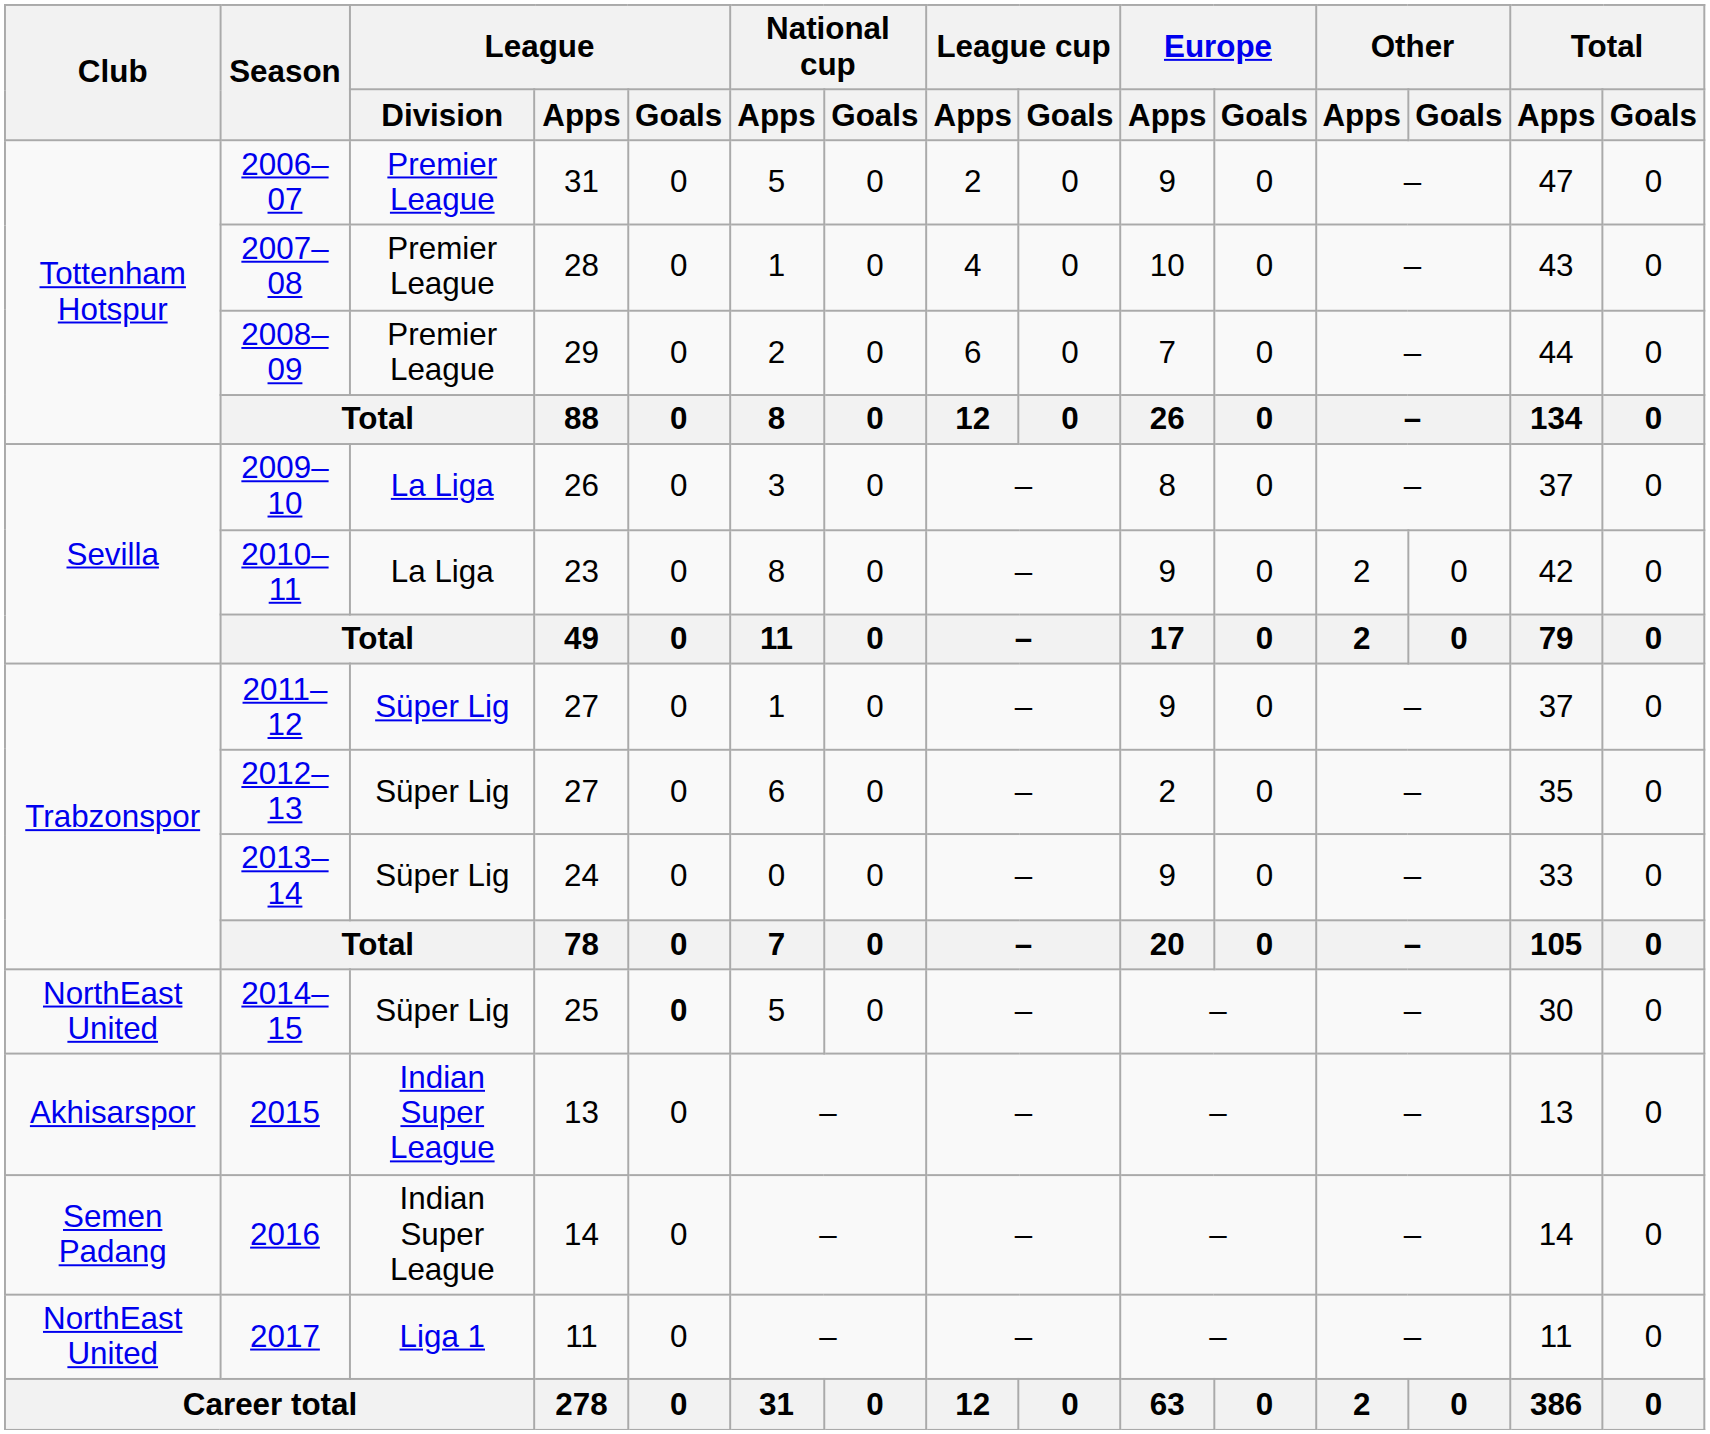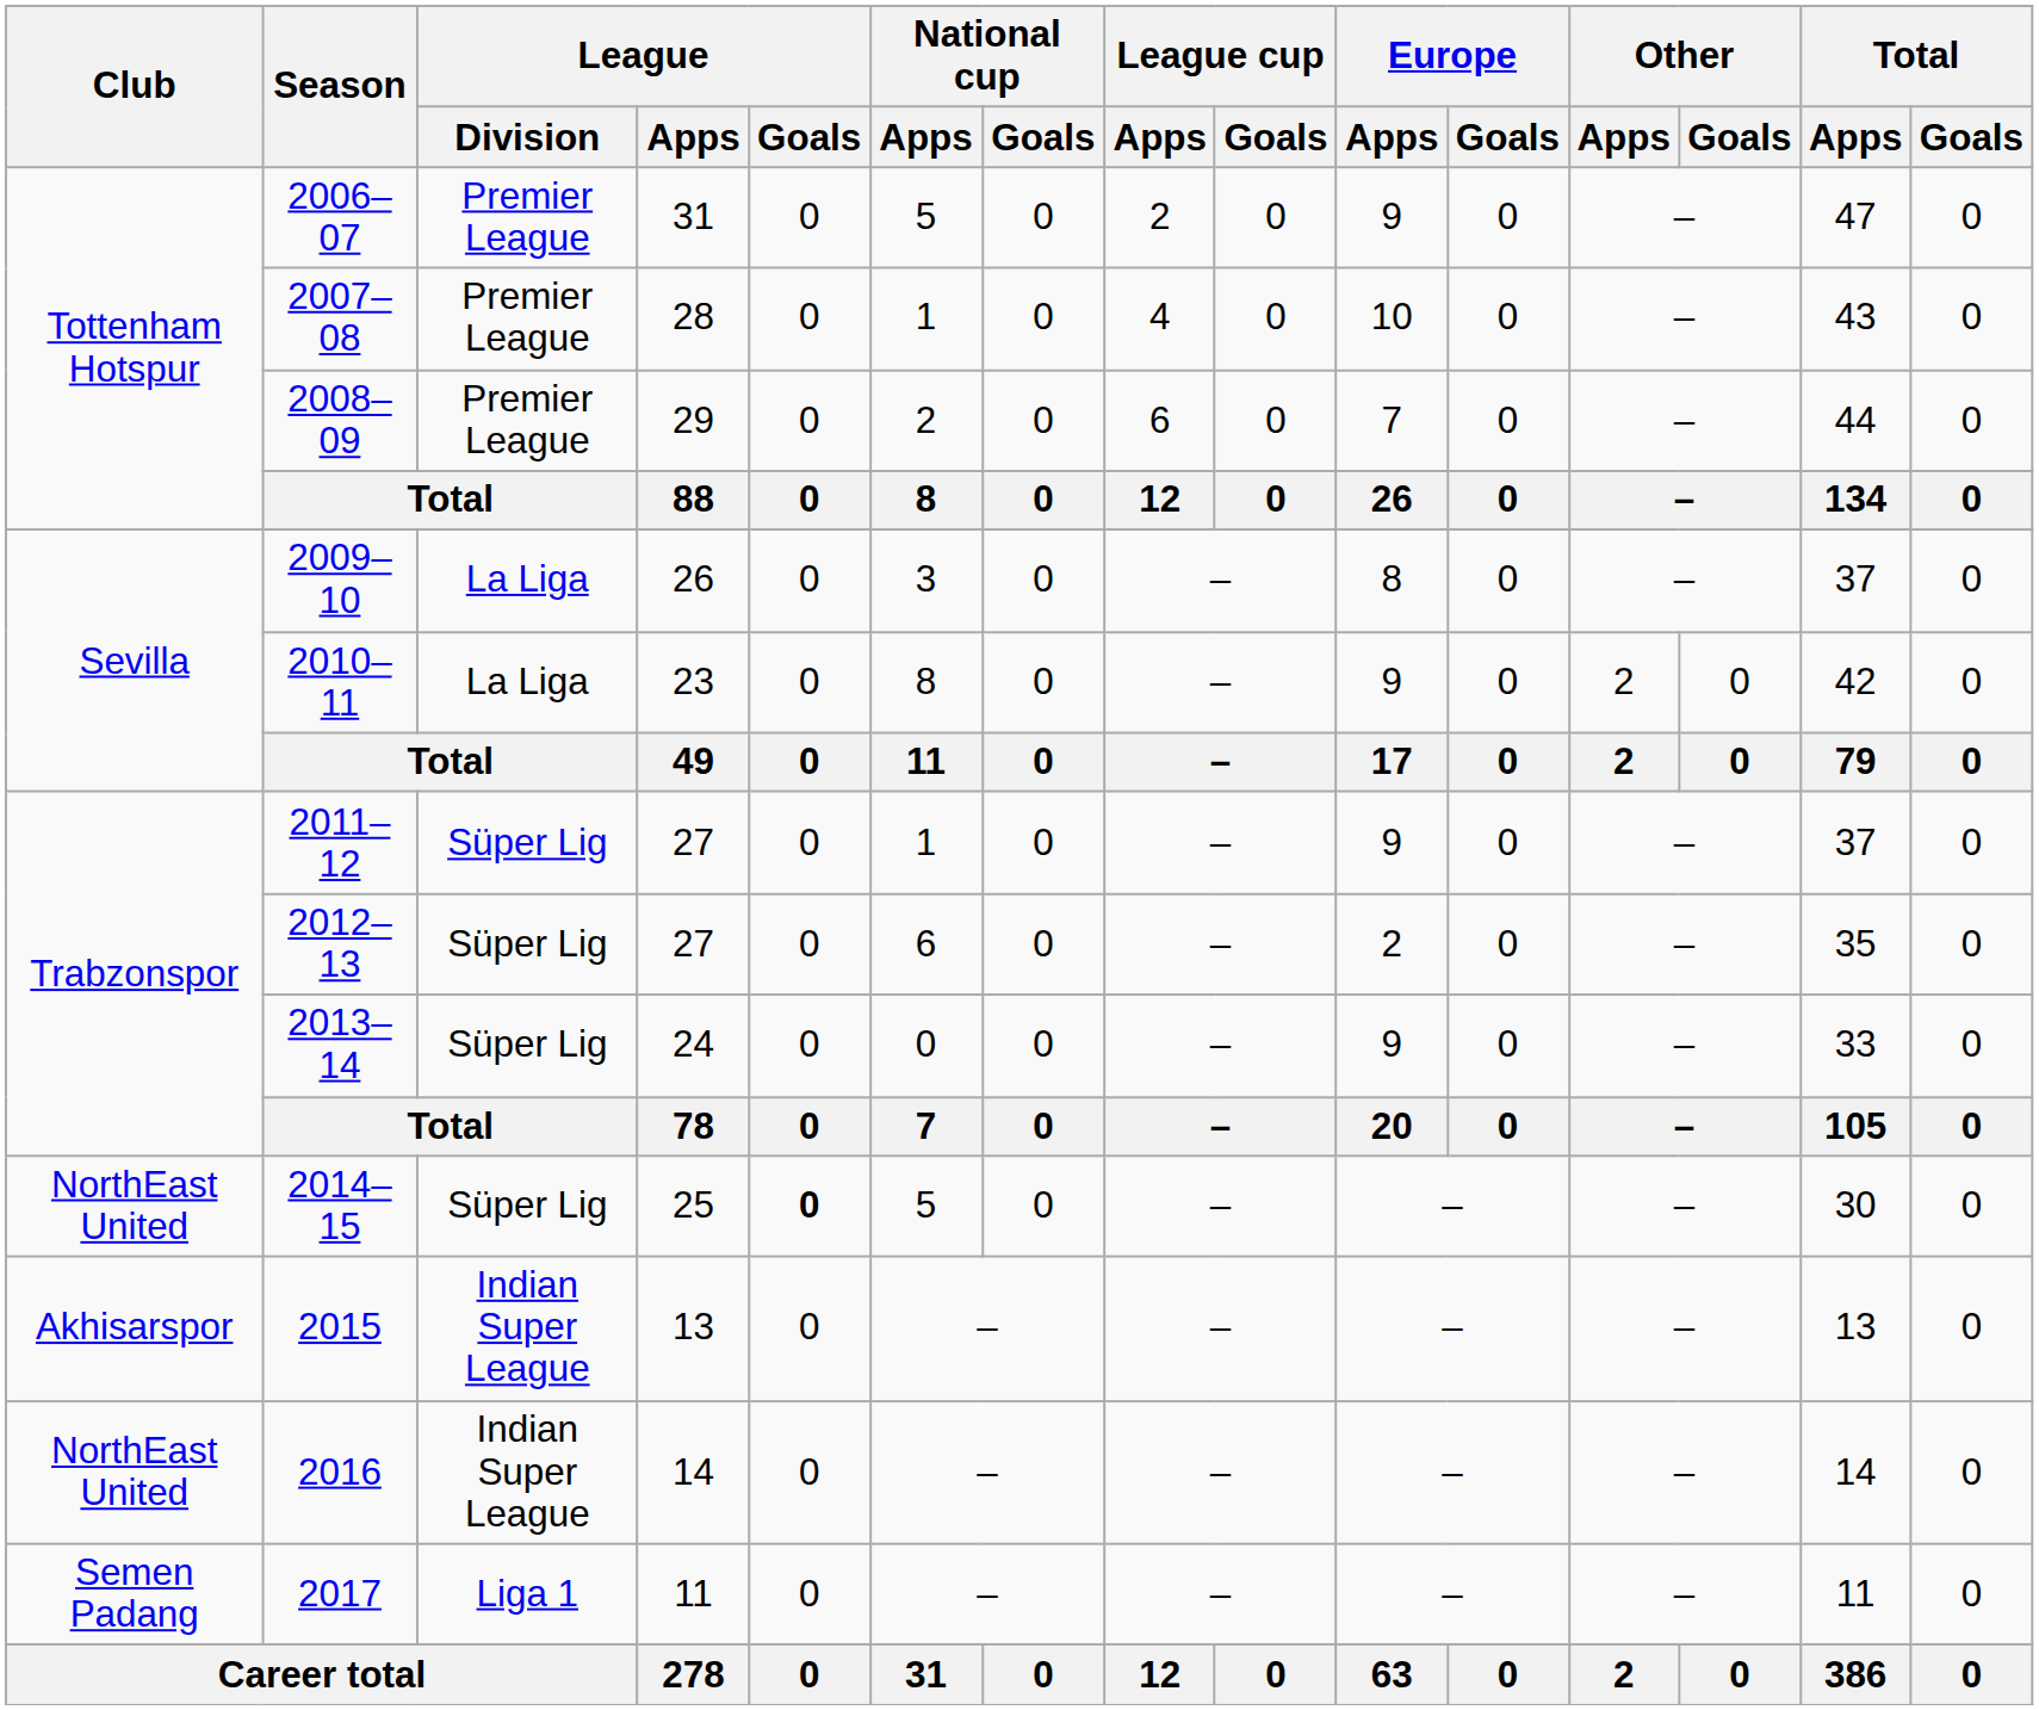 <table class="wikitable" style="text-align: center">
 <tr>
 <th rowspan="2">Club</th>
 <th rowspan="2">Season</th>
 <th colspan="3">League</th>
 <th colspan="2">National cup</th>
 <th colspan="2">League cup</th>
 <th colspan="2"><a href='#'>Europe</a></th>
 <th colspan="2">Other</th>
 <th colspan="2">Total</th>
 </tr>
 <tr>
 <th>Division</th>
 <th>Apps</th>
 <th>Goals</th>
 <th>Apps</th>
 <th>Goals</th>
 <th>Apps</th>
 <th>Goals</th>
 <th>Apps</th>
 <th>Goals</th>
 <th>Apps</th>
 <th>Goals</th>
 <th>Apps</th>
 <th>Goals</th>
 </tr>
 <tr>
 <td rowspan="4"><a href='#'>Tottenham Hotspur</a></td>
 <td><a href='#'>2006–07</a></td>
 <td><a href='#'>Premier League</a></td>
 <td>31</td>
 <td>0</td>
 <td>5</td>
 <td>0</td>
 <td>2</td>
 <td>0</td>
 <td>9</td>
 <td>0</td>
 <td colspan="2">–</td>
 <td>47</td>
 <td>0</td>
 </tr>
 <tr>
 <td><a href='#'>2007–08</a></td>
 <td>Premier League</td>
 <td>28</td>
 <td>0</td>
 <td>1</td>
 <td>0</td>
 <td>4</td>
 <td>0</td>
 <td>10</td>
 <td>0</td>
 <td colspan="2">–</td>
 <td>43</td>
 <td>0</td>
 </tr>
 <tr>
 <td><a href='#'>2008–09</a></td>
 <td>Premier League</td>
 <td>29</td>
 <td>0</td>
 <td>2</td>
 <td>0</td>
 <td>6</td>
 <td>0</td>
 <td>7</td>
 <td>0</td>
 <td colspan="2">–</td>
 <td>44</td>
 <td>0</td>
 </tr>
 <tr>
 <th colspan="2">Total</th>
 <th>88</th>
 <th>0</th>
 <th>8</th>
 <th>0</th>
 <th>12</th>
 <th>0</th>
 <th>26</th>
 <th>0</th>
 <th colspan="2">–</th>
 <th>134</th>
 <th>0</th>
 </tr>
 <tr>
 <td rowspan="3"><a href='#'>Sevilla</a></td>
 <td><a href='#'>2009–10</a></td>
 <td><a href='#'>La Liga</a></td>
 <td>26</td>
 <td>0</td>
 <td>3</td>
 <td>0</td>
 <td colspan="2">–</td>
 <td>8</td>
 <td>0</td>
 <td colspan="2">–</td>
 <td>37</td>
 <td>0</td>
 </tr>
 <tr>
 <td><a href='#'>2010–11</a></td>
 <td>La Liga</td>
 <td>23</td>
 <td>0</td>
 <td>8</td>
 <td>0</td>
 <td colspan="2">–</td>
 <td>9</td>
 <td>0</td>
 <td>2</td>
 <td>0</td>
 <td>42</td>
 <td>0</td>
 </tr>
 <tr>
 <th colspan="2">Total</th>
 <th>49</th>
 <th>0</th>
 <th>11</th>
 <th>0</th>
 <th colspan="2">–</th>
 <th>17</th>
 <th>0</th>
 <th>2</th>
 <th>0</th>
 <th>79</th>
 <th>0</th>
 </tr>
 <tr>
 <td rowspan="4"><a href='#'>Trabzonspor</a></td>
 <td><a href='#'>2011–12</a></td>
 <td><a href='#'>Süper Lig</a></td>
 <td>27</td>
 <td>0</td>
 <td>1</td>
 <td>0</td>
 <td colspan="2">–</td>
 <td>9</td>
 <td>0</td>
 <td colspan="2">–</td>
 <td>37</td>
 <td>0</td>
 </tr>
 <tr>
 <td><a href='#'>2012–13</a></td>
 <td>Süper Lig</td>
 <td>27</td>
 <td>0</td>
 <td>6</td>
 <td>0</td>
 <td colspan="2">–</td>
 <td>2</td>
 <td>0</td>
 <td colspan="2">–</td>
 <td>35</td>
 <td>0</td>
 </tr>
 <tr>
 <td><a href='#'>2013–14</a></td>
 <td>Süper Lig</td>
 <td>24</td>
 <td>0</td>
 <td>0</td>
 <td>0</td>
 <td colspan="2">–</td>
 <td>9</td>
 <td>0</td>
 <td colspan="2">–</td>
 <td>33</td>
 <td>0</td>
 </tr>
 <tr>
 <th colspan="2">Total</th>
 <th>78</th>
 <th>0</th>
 <th>7</th>
 <th>0</th>
 <th colspan="2">–</th>
 <th>20</th>
 <th>0</th>
 <th colspan="2">–</th>
 <th>105</th>
 <th>0</th>
 </tr>
 <tr>
 <td><a href='#'>NorthEast United</a></td>
 <td><a href='#'>2014–15</a></td>
 <td>Süper Lig</td>
 <td>25</td>
 <td><strong>0</strong></td>
 <td>5</td>
 <td>0</td>
 <td colspan="2">–</td>
 <td colspan="2">–</td>
 <td colspan="2">–</td>
 <td>30</td>
 <td>0</td>
 </tr>
 <tr>
 <td><a href='#'>Akhisarspor</a></td>
 <td><a href='#'>2015</a></td>
 <td><a href='#'>Indian Super League</a></td>
 <td>13</td>
 <td>0</td>
 <td colspan="2">–</td>
 <td colspan="2">–</td>
 <td colspan="2">–</td>
 <td colspan="2">–</td>
 <td>13</td>
 <td>0</td>
 </tr>
 <tr>
-<td><a href='#'>Semen Padang</a></td>
+<td><a href='#'>NorthEast United</a></td>
 <td><a href='#'>2016</a></td>
 <td>Indian Super League</td>
 <td>14</td>
 <td>0</td>
 <td colspan="2">–</td>
 <td colspan="2">–</td>
 <td colspan="2">–</td>
 <td colspan="2">–</td>
 <td>14</td>
 <td>0</td>
 </tr>
 <tr>
-<td><a href='#'>NorthEast United</a></td>
+<td><a href='#'>Semen Padang</a></td>
 <td><a href='#'>2017</a></td>
 <td><a href='#'>Liga 1</a></td>
 <td>11</td>
 <td>0</td>
 <td colspan="2">–</td>
 <td colspan="2">–</td>
 <td colspan="2">–</td>
 <td colspan="2">–</td>
 <td>11</td>
 <td>0</td>
 </tr>
 <tr>
 <th colspan="3">Career total</th>
 <th>278</th>
 <th>0</th>
 <th>31</th>
 <th>0</th>
 <th>12</th>
 <th>0</th>
 <th>63</th>
 <th>0</th>
 <th>2</th>
 <th>0</th>
 <th>386</th>
 <th>0</th>
 </tr>
 </table>
